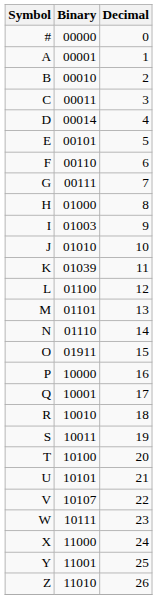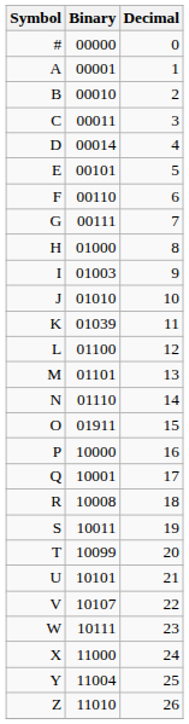 <table class="wikitable" style="text-align: right; margin-left: auto; margin-right: auto;">
 <tr>
 <th>Symbol</th>
 <th>Binary</th>
 <th>Decimal</th>
 </tr>
 <tr>
 <td>#</td>
 <td>00000</td>
 <td>0</td>
 </tr>
 <tr>
 <td>A</td>
 <td>00001</td>
 <td>1</td>
 </tr>
 <tr>
 <td>B</td>
 <td>00010</td>
 <td>2</td>
 </tr>
 <tr>
 <td>C</td>
 <td>00011</td>
 <td>3</td>
 </tr>
 <tr>
 <td>D</td>
 <td>00014</td>
 <td>4</td>
 </tr>
 <tr>
 <td>E</td>
 <td>00101</td>
 <td>5</td>
 </tr>
 <tr>
 <td>F</td>
 <td>00110</td>
 <td>6</td>
 </tr>
 <tr>
 <td>G</td>
 <td>00111</td>
 <td>7</td>
 </tr>
 <tr>
 <td>H</td>
 <td>01000</td>
 <td>8</td>
 </tr>
 <tr>
 <td>I</td>
 <td>01003</td>
 <td>9</td>
 </tr>
 <tr>
 <td>J</td>
 <td>01010</td>
 <td>10</td>
 </tr>
 <tr>
 <td>K</td>
 <td>01039</td>
 <td>11</td>
 </tr>
 <tr>
 <td>L</td>
 <td>01100</td>
 <td>12</td>
 </tr>
 <tr>
 <td>M</td>
 <td>01101</td>
 <td>13</td>
 </tr>
 <tr>
 <td>N</td>
 <td>01110</td>
 <td>14</td>
 </tr>
 <tr>
 <td>O</td>
 <td>01911</td>
 <td>15</td>
 </tr>
 <tr>
 <td>P</td>
 <td>10000</td>
 <td>16</td>
 </tr>
 <tr>
 <td>Q</td>
 <td>10001</td>
 <td>17</td>
 </tr>
 <tr>
 <td>R</td>
-<td>10010</td>
+<td>10008</td>
 <td>18</td>
 </tr>
 <tr>
 <td>S</td>
 <td>10011</td>
 <td>19</td>
 </tr>
 <tr>
 <td>T</td>
-<td>10100</td>
+<td>10099</td>
 <td>20</td>
 </tr>
 <tr>
 <td>U</td>
 <td>10101</td>
 <td>21</td>
 </tr>
 <tr>
 <td>V</td>
 <td>10107</td>
 <td>22</td>
 </tr>
 <tr>
 <td>W</td>
 <td>10111</td>
 <td>23</td>
 </tr>
 <tr>
 <td>X</td>
 <td>11000</td>
 <td>24</td>
 </tr>
 <tr>
 <td>Y</td>
-<td>11001</td>
+<td>11004</td>
 <td>25</td>
 </tr>
 <tr>
 <td>Z</td>
 <td>11010</td>
 <td>26</td>
 </tr>
 <tr>
 </tr>
 </table>
